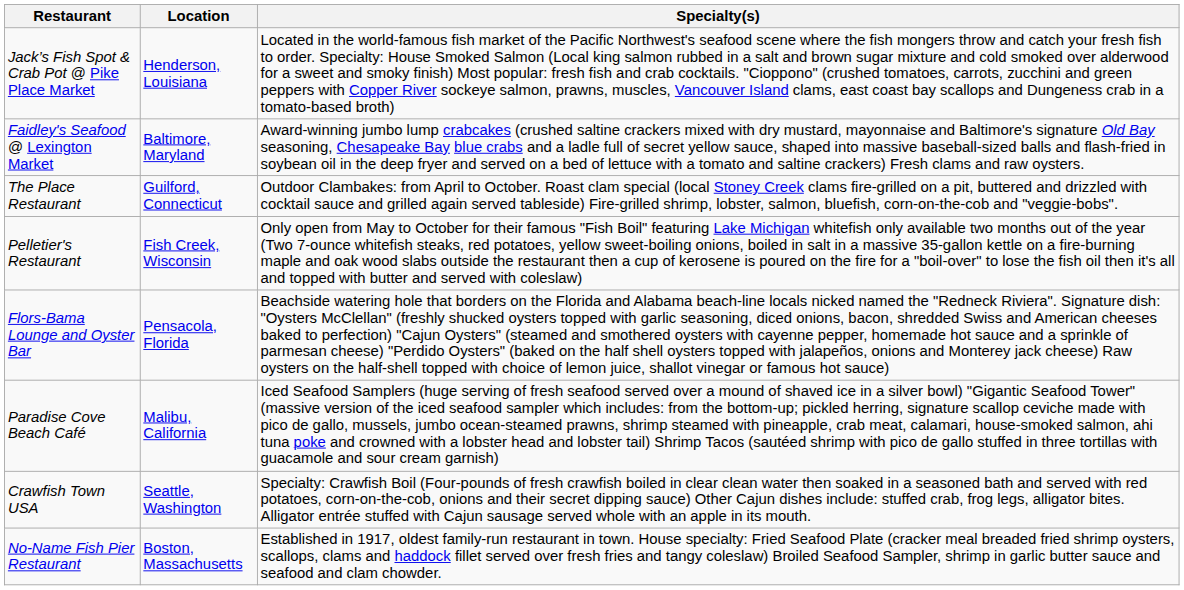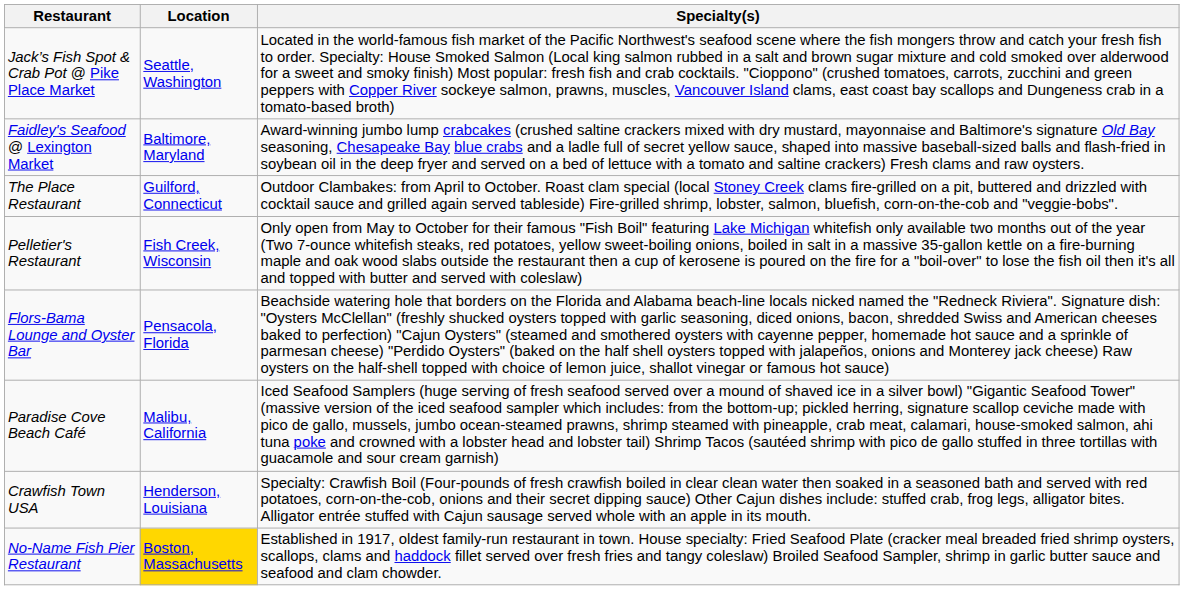 <table class="wikitable" style="width:100%;">
 <tr>
 <th>Restaurant</th>
 <th>Location</th>
 <th>Specialty(s)</th>
 </tr>
 <tr>
 <td><em>Jack’s Fish Spot & Crab Pot</em> @ <a href='#'>Pike Place Market</a></td>
-<td><a href='#'>Henderson, Louisiana</a></td>
+<td><a href='#'>Seattle, Washington</a></td>
 <td>Located in the world-famous fish market of the Pacific Northwest's seafood scene where the fish mongers throw and catch your fresh fish to order. Specialty: House Smoked Salmon (Local king salmon rubbed in a salt and brown sugar mixture and cold smoked over alderwood for a sweet and smoky finish) Most popular: fresh fish and crab cocktails. "Cioppono" (crushed tomatoes, carrots, zucchini and green peppers with <a href='#'>Copper River</a> sockeye salmon, prawns, muscles, <a href='#'>Vancouver Island</a> clams, east coast bay scallops and Dungeness crab in a tomato-based broth)</td>
 </tr>
 <tr>
 <td><em><a href='#'>Faidley's Seafood</a></em> @ <a href='#'>Lexington Market</a></td>
 <td><a href='#'>Baltimore, Maryland</a></td>
 <td>Award-winning jumbo lump <a href='#'>crabcakes</a> (crushed saltine crackers mixed with dry mustard, mayonnaise and Baltimore's signature <em><a href='#'>Old Bay</a></em> seasoning, <a href='#'>Chesapeake Bay</a> <a href='#'>blue crabs</a> and a ladle full of secret yellow sauce, shaped into massive baseball-sized balls and flash-fried in soybean oil in the deep fryer and served on a bed of lettuce with a tomato and saltine crackers) Fresh clams and raw oysters.</td>
 </tr>
 <tr>
 <td><em>The Place Restaurant</em></td>
 <td><a href='#'>Guilford, Connecticut</a></td>
 <td>Outdoor Clambakes: from April to October. Roast clam special (local <a href='#'>Stoney Creek</a> clams fire-grilled on a pit, buttered and drizzled with cocktail sauce and grilled again served tableside) Fire-grilled shrimp, lobster, salmon, bluefish, corn-on-the-cob and "veggie-bobs".</td>
 </tr>
 <tr>
 <td><em>Pelletier's Restaurant</em></td>
 <td><a href='#'>Fish Creek, Wisconsin</a></td>
 <td>Only open from May to October for their famous "Fish Boil" featuring <a href='#'>Lake Michigan</a> whitefish only available two months out of the year (Two 7-ounce whitefish steaks, red potatoes, yellow sweet-boiling onions, boiled in salt in a massive 35-gallon kettle on a fire-burning maple and oak wood slabs outside the restaurant then a cup of kerosene is poured on the fire for a "boil-over" to lose the fish oil then it's all and topped with butter and served with coleslaw)</td>
 </tr>
 <tr>
 <td><em><a href='#'>Flors-Bama Lounge and Oyster Bar</a></em></td>
 <td><a href='#'>Pensacola, Florida</a></td>
 <td>Beachside watering hole that borders on the Florida and Alabama beach-line locals nicked named the "Redneck Riviera". Signature dish: "Oysters McClellan" (freshly shucked oysters topped with garlic seasoning, diced onions, bacon, shredded Swiss and American cheeses baked to perfection) "Cajun Oysters" (steamed and smothered oysters with cayenne pepper, homemade hot sauce and a sprinkle of parmesan cheese) "Perdido Oysters" (baked on the half shell oysters topped with jalapeños, onions and Monterey jack cheese) Raw oysters on the half-shell topped with choice of lemon juice, shallot vinegar or famous hot sauce)</td>
 </tr>
 <tr>
 <td><em>Paradise Cove Beach Café</em></td>
 <td><a href='#'>Malibu, California</a></td>
 <td>Iced Seafood Samplers (huge serving of fresh seafood served over a mound of shaved ice in a silver bowl) "Gigantic Seafood Tower" (massive version of the iced seafood sampler which includes: from the bottom-up; pickled herring, signature scallop ceviche made with pico de gallo, mussels, jumbo ocean-steamed prawns, shrimp steamed with pineapple, crab meat, calamari, house-smoked salmon, ahi tuna <a href='#'>poke</a> and crowned with a lobster head and lobster tail) Shrimp Tacos (sautéed shrimp with pico de gallo stuffed in three tortillas with guacamole and sour cream garnish)</td>
 </tr>
 <tr>
 <td><em>Crawfish Town USA</em></td>
-<td><a href='#'>Seattle, Washington</a></td>
+<td><a href='#'>Henderson, Louisiana</a></td>
 <td>Specialty: Crawfish Boil (Four-pounds of fresh crawfish boiled in clear clean water then soaked in a seasoned bath and served with red potatoes, corn-on-the-cob, onions and their secret dipping sauce) Other Cajun dishes include: stuffed crab, frog legs, alligator bites. Alligator entrée stuffed with Cajun sausage served whole with an apple in its mouth.</td>
 </tr>
 <tr>
 <td><em><a href='#'>No-Name Fish Pier Restaurant</a></em></td>
-<td><a href='#'>Boston, Massachusetts</a></td>
+<td style="background: gold;"><a href='#'>Boston, Massachusetts</a></td>
 <td>Established in 1917, oldest family-run restaurant in town. House specialty: Fried Seafood Plate (cracker meal breaded fried shrimp oysters, scallops, clams and <a href='#'>haddock</a> fillet served over fresh fries and tangy coleslaw) Broiled Seafood Sampler, shrimp in garlic butter sauce and seafood and clam chowder.</td>
 </tr>
 </table>
